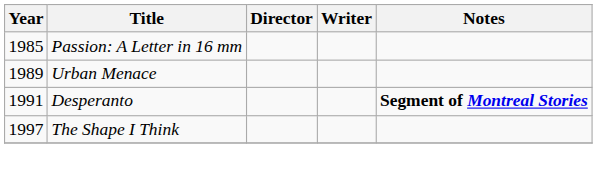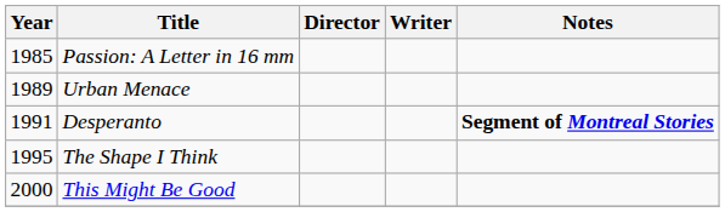 <table class="wikitable">
 <tr>
 <th>Year</th>
 <th>Title</th>
 <th>Director</th>
 <th>Writer</th>
 <th>Notes</th>
 </tr>
 <tr>
 <td>1985</td>
 <td><em>Passion: A Letter in 16 mm</em></td>
 <td></td>
 <td></td>
 <td></td>
 </tr>
 <tr>
 <td>1989</td>
 <td><em>Urban Menace</em></td>
 <td></td>
 <td></td>
 <td></td>
 </tr>
 <tr>
 <td>1991</td>
 <td><em>Desperanto</em></td>
 <td></td>
 <td></td>
 <td><strong>Segment of <em><a href='#'>Montreal Stories</a></em></strong></td>
 </tr>
 <tr>
-<td>1997</td>
+<td>1995</td>
 <td><em>The Shape I Think</em></td>
+<td></td>
+<td></td>
+<td></td>
+</tr>
+<tr>
+<td>2000</td>
+<td><em><a href='#'>This Might Be Good</a></em></td>
 <td></td>
 <td></td>
 <td></td>
 </tr>
 <tr>
 </tr>
 </table>
